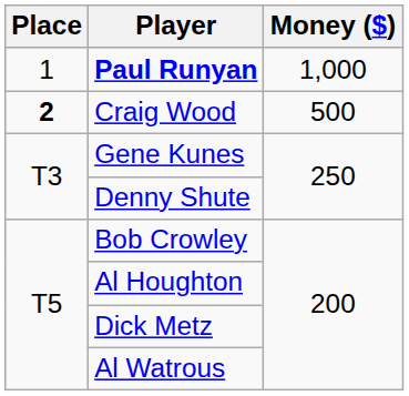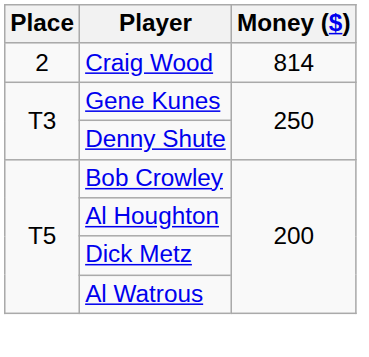 <table class=wikitable>
 <tr>
 <th>Place</th>
 <th>Player</th>
 <th>Money (<a href='#'>$</a>)</th>
 </tr>
 <tr>
-<td align=center>1</td>
-<td> <strong><a href='#'>Paul Runyan</a></strong></td>
-<td align=center>1,000</td>
-</tr>
-<tr>
-<td align=center><strong>2</strong></td>
+<td align=center>2</td>
 <td> <a href='#'>Craig Wood</a></td>
-<td align=center>500</td>
+<td align=center>814</td>
 </tr>
 <tr>
 <td align=center rowspan=2>T3</td>
 <td> <a href='#'>Gene Kunes</a></td>
 <td align=center rowspan=2>250</td>
 </tr>
 <tr>
 <td> <a href='#'>Denny Shute</a></td>
 </tr>
 <tr>
 <td align=center rowspan=4>T5</td>
 <td> <a href='#'>Bob Crowley</a></td>
 <td align=center rowspan=4>200</td>
 </tr>
 <tr>
 <td> <a href='#'>Al Houghton</a></td>
 </tr>
 <tr>
 <td> <a href='#'>Dick Metz</a></td>
 </tr>
 <tr>
 <td> <a href='#'>Al Watrous</a></td>
 </tr>
 </table>
